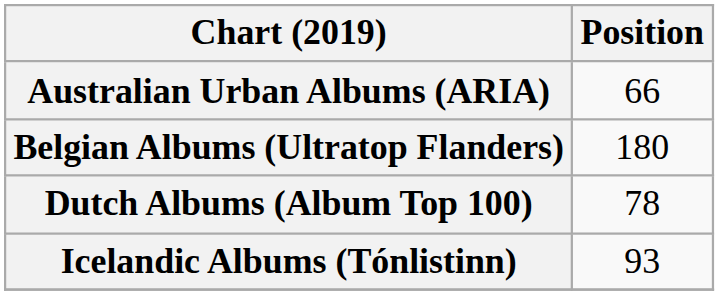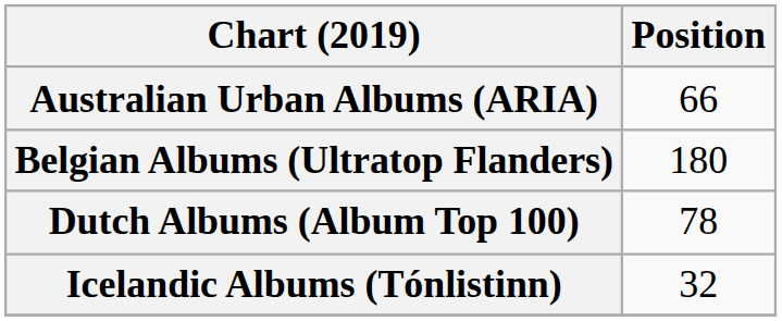 <table class="wikitable sortable plainrowheaders" style=text-align:center>
 <tr>
 <th scope="col">Chart (2019)</th>
 <th scope="col">Position</th>
 </tr>
 <tr>
 <th scope="row">Australian Urban Albums (ARIA)</th>
 <td>66</td>
 </tr>
 <tr>
 <th scope="row">Belgian Albums (Ultratop Flanders)</th>
 <td>180</td>
 </tr>
 <tr>
 <th scope="row">Dutch Albums (Album Top 100)</th>
 <td>78</td>
 </tr>
 <tr>
 <th scope="row">Icelandic Albums (Tónlistinn)</th>
-<td>93</td>
+<td>32</td>
 </tr>
 <tr>
 </tr>
 </table>
